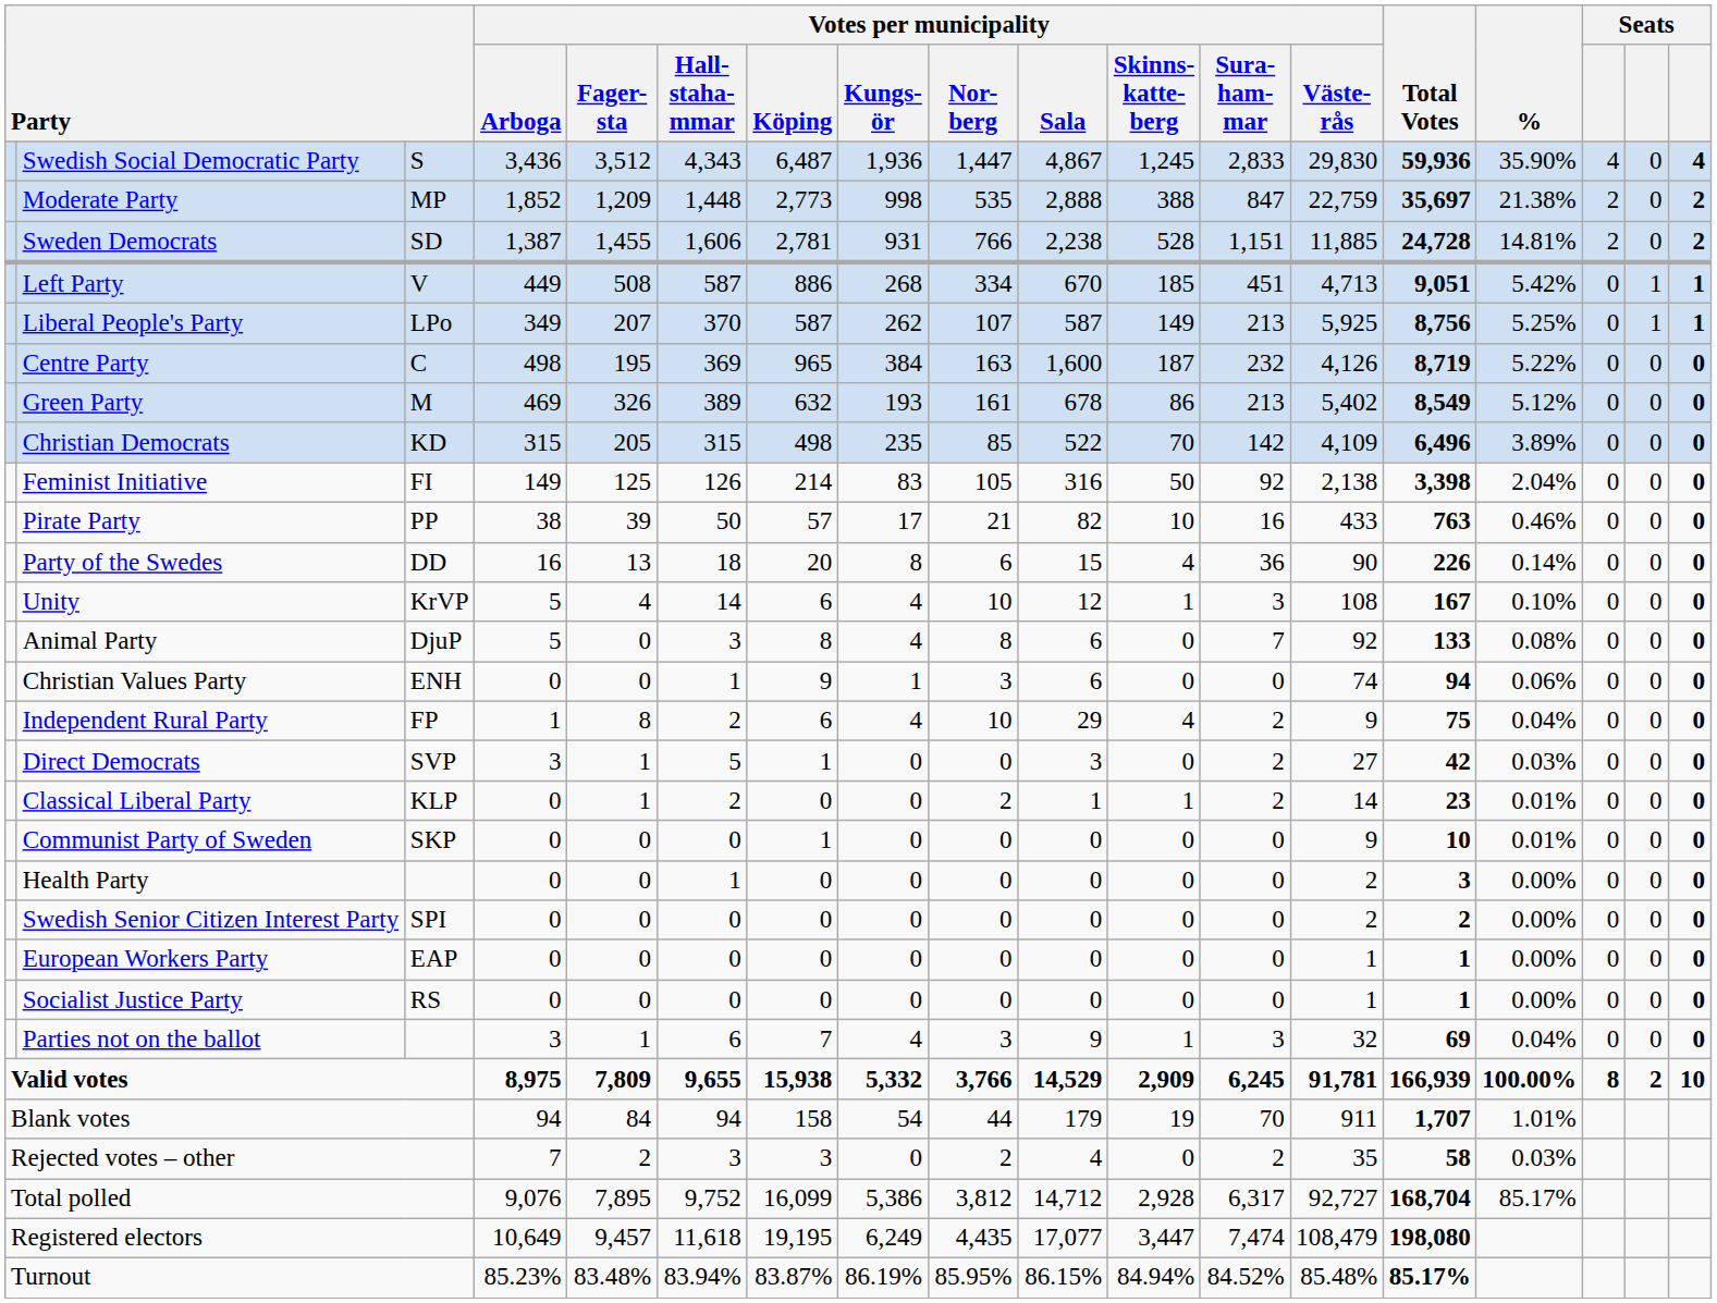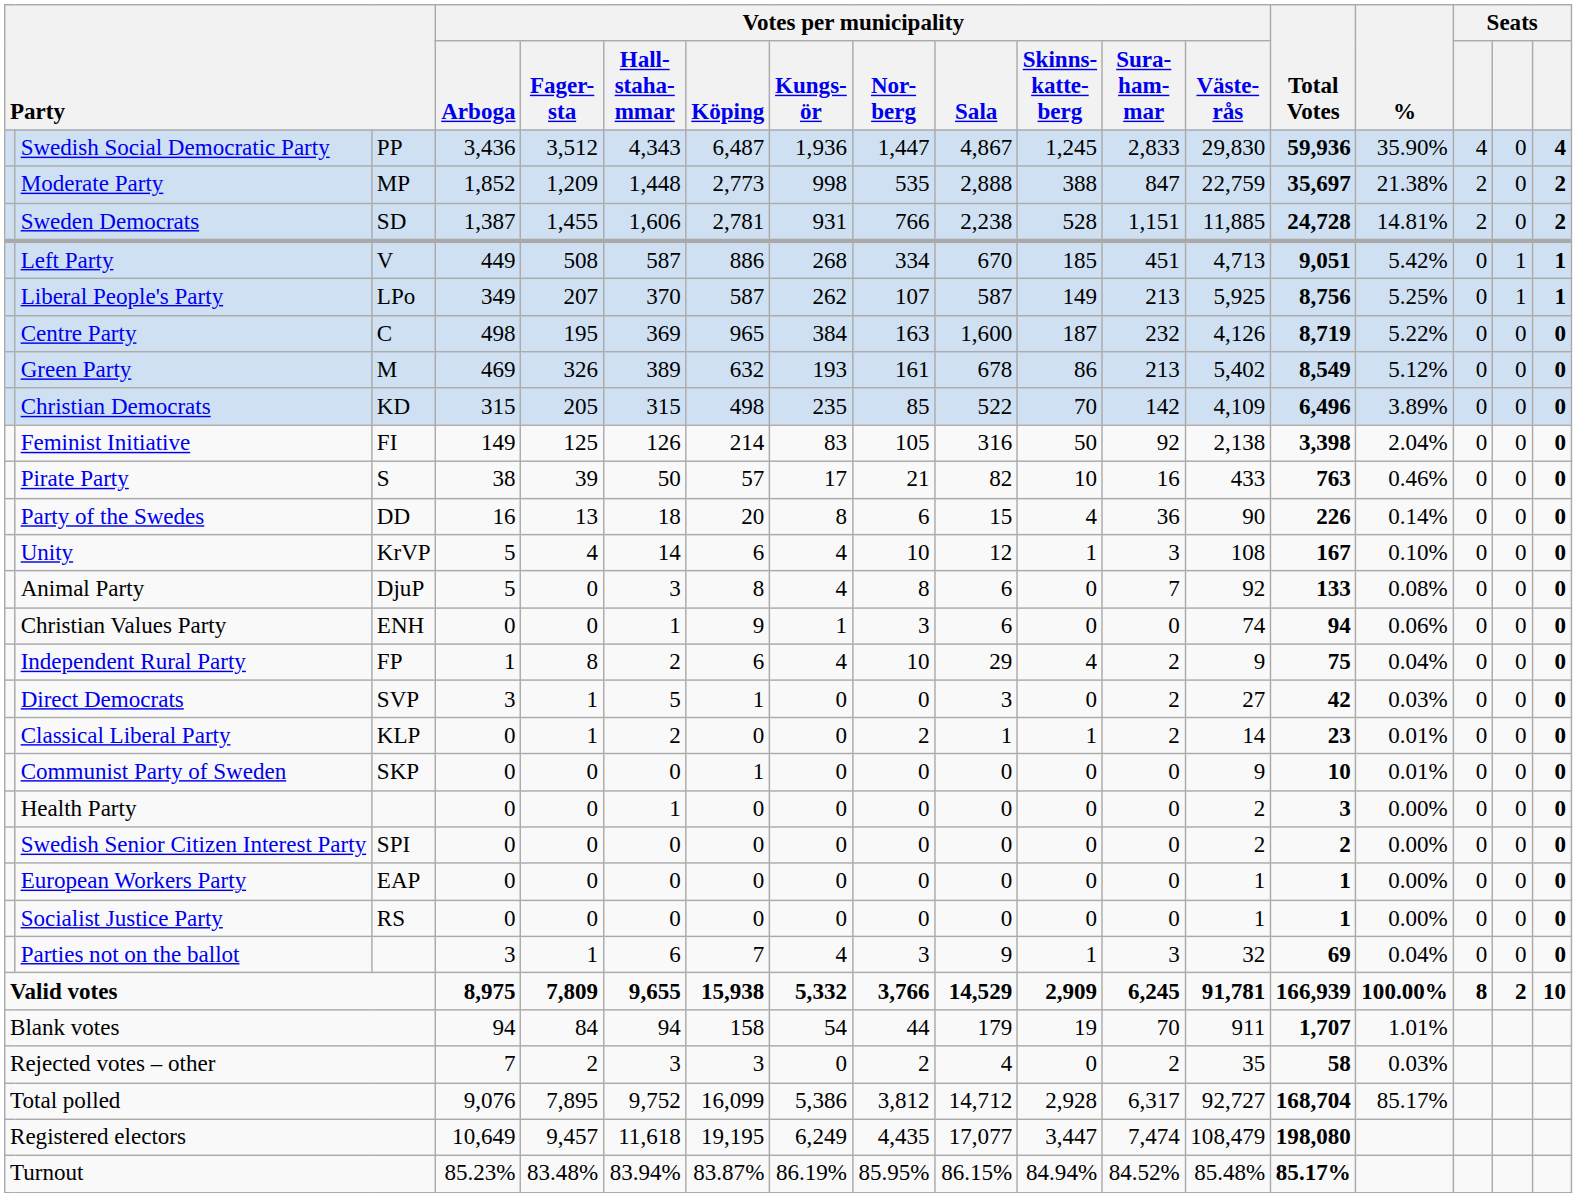 <table class="wikitable" border="1" style="text-align:right;">
 <tr>
 <th style="text-align:left;" valign=bottom rowspan=2 colspan=3>Party</th>
 <th colspan=10>Votes per municipality</th>
 <th align=center valign=bottom rowspan=2 width="50">Total Votes</th>
 <th align=center valign=bottom rowspan=2 width="50">%</th>
 <th colspan=3>Seats</th>
 </tr>
 <tr>
 <th align=center valign=bottom width="50"><a href='#'>Arboga</a></th>
 <th align=center valign=bottom width="50"><a href='#'>Fager- sta</a></th>
 <th align=center valign=bottom width="50"><a href='#'>Hall- staha- mmar</a></th>
 <th align=center valign=bottom width="50"><a href='#'>Köping</a></th>
 <th align=center valign=bottom width="50"><a href='#'>Kungs- ör</a></th>
 <th align=center valign=bottom width="50"><a href='#'>Nor- berg</a></th>
 <th align=center valign=bottom width="50"><a href='#'>Sala</a></th>
 <th align=center valign=bottom width="50"><a href='#'>Skinns- katte- berg</a></th>
 <th align=center valign=bottom width="50"><a href='#'>Sura- ham- mar</a></th>
 <th align=center valign=bottom width="50"><a href='#'>Väste- rås</a></th>
 <th align=center valign=bottom width="20"><small></small></th>
 <th align=center valign=bottom width="20"><small><a href='#'></a></small></th>
 <th align=center valign=bottom width="20"><small></small></th>
 </tr>
 <tr style="background:#CEE0F2;">
 <td></td>
 <td align=left style="white-space: nowrap;"><a href='#'>Swedish Social Democratic Party</a></td>
-<td align=left>S</td>
+<td align=left>PP</td>
 <td>3,436</td>
 <td>3,512</td>
 <td>4,343</td>
 <td>6,487</td>
 <td>1,936</td>
 <td>1,447</td>
 <td>4,867</td>
 <td>1,245</td>
 <td>2,833</td>
 <td>29,830</td>
 <td><strong>59,936</strong></td>
 <td>35.90%</td>
 <td>4</td>
 <td>0</td>
 <td><strong>4</strong></td>
 </tr>
 <tr style="background:#CEE0F2;">
 <td></td>
 <td align=left><a href='#'>Moderate Party</a></td>
 <td align=left>MP</td>
 <td>1,852</td>
 <td>1,209</td>
 <td>1,448</td>
 <td>2,773</td>
 <td>998</td>
 <td>535</td>
 <td>2,888</td>
 <td>388</td>
 <td>847</td>
 <td>22,759</td>
 <td><strong>35,697</strong></td>
 <td>21.38%</td>
 <td>2</td>
 <td>0</td>
 <td><strong>2</strong></td>
 </tr>
 <tr style="background:#CEE0F2;">
 <td></td>
 <td align=left><a href='#'>Sweden Democrats</a></td>
 <td align=left>SD</td>
 <td>1,387</td>
 <td>1,455</td>
 <td>1,606</td>
 <td>2,781</td>
 <td>931</td>
 <td>766</td>
 <td>2,238</td>
 <td>528</td>
 <td>1,151</td>
 <td>11,885</td>
 <td><strong>24,728</strong></td>
 <td>14.81%</td>
 <td>2</td>
 <td>0</td>
 <td><strong>2</strong></td>
 </tr>
 <tr style="background:#CEE0F2; border-top:3px solid darkgray;">
 <td></td>
 <td align=left><a href='#'>Left Party</a></td>
 <td align=left>V</td>
 <td>449</td>
 <td>508</td>
 <td>587</td>
 <td>886</td>
 <td>268</td>
 <td>334</td>
 <td>670</td>
 <td>185</td>
 <td>451</td>
 <td>4,713</td>
 <td><strong>9,051</strong></td>
 <td>5.42%</td>
 <td>0</td>
 <td>1</td>
 <td><strong>1</strong></td>
 </tr>
 <tr style="background:#CEE0F2;">
 <td></td>
 <td align=left><a href='#'>Liberal People's Party</a></td>
 <td align=left>LPo</td>
 <td>349</td>
 <td>207</td>
 <td>370</td>
 <td>587</td>
 <td>262</td>
 <td>107</td>
 <td>587</td>
 <td>149</td>
 <td>213</td>
 <td>5,925</td>
 <td><strong>8,756</strong></td>
 <td>5.25%</td>
 <td>0</td>
 <td>1</td>
 <td><strong>1</strong></td>
 </tr>
 <tr style="background:#CEE0F2;">
 <td></td>
 <td align=left><a href='#'>Centre Party</a></td>
 <td align=left>C</td>
 <td>498</td>
 <td>195</td>
 <td>369</td>
 <td>965</td>
 <td>384</td>
 <td>163</td>
 <td>1,600</td>
 <td>187</td>
 <td>232</td>
 <td>4,126</td>
 <td><strong>8,719</strong></td>
 <td>5.22%</td>
 <td>0</td>
 <td>0</td>
 <td><strong>0</strong></td>
 </tr>
 <tr style="background:#CEE0F2;">
 <td></td>
 <td align=left><a href='#'>Green Party</a></td>
 <td align=left>M</td>
 <td>469</td>
 <td>326</td>
 <td>389</td>
 <td>632</td>
 <td>193</td>
 <td>161</td>
 <td>678</td>
 <td>86</td>
 <td>213</td>
 <td>5,402</td>
 <td><strong>8,549</strong></td>
 <td>5.12%</td>
 <td>0</td>
 <td>0</td>
 <td><strong>0</strong></td>
 </tr>
 <tr style="background:#CEE0F2;">
 <td></td>
 <td align=left><a href='#'>Christian Democrats</a></td>
 <td align=left>KD</td>
 <td>315</td>
 <td>205</td>
 <td>315</td>
 <td>498</td>
 <td>235</td>
 <td>85</td>
 <td>522</td>
 <td>70</td>
 <td>142</td>
 <td>4,109</td>
 <td><strong>6,496</strong></td>
 <td>3.89%</td>
 <td>0</td>
 <td>0</td>
 <td><strong>0</strong></td>
 </tr>
 <tr>
 <td></td>
 <td align=left><a href='#'>Feminist Initiative</a></td>
 <td align=left>FI</td>
 <td>149</td>
 <td>125</td>
 <td>126</td>
 <td>214</td>
 <td>83</td>
 <td>105</td>
 <td>316</td>
 <td>50</td>
 <td>92</td>
 <td>2,138</td>
 <td><strong>3,398</strong></td>
 <td>2.04%</td>
 <td>0</td>
 <td>0</td>
 <td><strong>0</strong></td>
 </tr>
 <tr>
 <td></td>
 <td align=left><a href='#'>Pirate Party</a></td>
-<td align=left>PP</td>
+<td align=left>S</td>
 <td>38</td>
 <td>39</td>
 <td>50</td>
 <td>57</td>
 <td>17</td>
 <td>21</td>
 <td>82</td>
 <td>10</td>
 <td>16</td>
 <td>433</td>
 <td><strong>763</strong></td>
 <td>0.46%</td>
 <td>0</td>
 <td>0</td>
 <td><strong>0</strong></td>
 </tr>
 <tr>
 <td></td>
 <td align=left><a href='#'>Party of the Swedes</a></td>
 <td align=left>DD</td>
 <td>16</td>
 <td>13</td>
 <td>18</td>
 <td>20</td>
 <td>8</td>
 <td>6</td>
 <td>15</td>
 <td>4</td>
 <td>36</td>
 <td>90</td>
 <td><strong>226</strong></td>
 <td>0.14%</td>
 <td>0</td>
 <td>0</td>
 <td><strong>0</strong></td>
 </tr>
 <tr>
 <td></td>
 <td align=left><a href='#'>Unity</a></td>
 <td align=left>KrVP</td>
 <td>5</td>
 <td>4</td>
 <td>14</td>
 <td>6</td>
 <td>4</td>
 <td>10</td>
 <td>12</td>
 <td>1</td>
 <td>3</td>
 <td>108</td>
 <td><strong>167</strong></td>
 <td>0.10%</td>
 <td>0</td>
 <td>0</td>
 <td><strong>0</strong></td>
 </tr>
 <tr>
 <td></td>
 <td align=left>Animal Party</td>
 <td align=left>DjuP</td>
 <td>5</td>
 <td>0</td>
 <td>3</td>
 <td>8</td>
 <td>4</td>
 <td>8</td>
 <td>6</td>
 <td>0</td>
 <td>7</td>
 <td>92</td>
 <td><strong>133</strong></td>
 <td>0.08%</td>
 <td>0</td>
 <td>0</td>
 <td><strong>0</strong></td>
 </tr>
 <tr>
 <td></td>
 <td align=left>Christian Values Party</td>
 <td align=left>ENH</td>
 <td>0</td>
 <td>0</td>
 <td>1</td>
 <td>9</td>
 <td>1</td>
 <td>3</td>
 <td>6</td>
 <td>0</td>
 <td>0</td>
 <td>74</td>
 <td><strong>94</strong></td>
 <td>0.06%</td>
 <td>0</td>
 <td>0</td>
 <td><strong>0</strong></td>
 </tr>
 <tr>
 <td></td>
 <td align=left><a href='#'>Independent Rural Party</a></td>
 <td align=left>FP</td>
 <td>1</td>
 <td>8</td>
 <td>2</td>
 <td>6</td>
 <td>4</td>
 <td>10</td>
 <td>29</td>
 <td>4</td>
 <td>2</td>
 <td>9</td>
 <td><strong>75</strong></td>
 <td>0.04%</td>
 <td>0</td>
 <td>0</td>
 <td><strong>0</strong></td>
 </tr>
 <tr>
 <td></td>
 <td align=left><a href='#'>Direct Democrats</a></td>
 <td align=left>SVP</td>
 <td>3</td>
 <td>1</td>
 <td>5</td>
 <td>1</td>
 <td>0</td>
 <td>0</td>
 <td>3</td>
 <td>0</td>
 <td>2</td>
 <td>27</td>
 <td><strong>42</strong></td>
 <td>0.03%</td>
 <td>0</td>
 <td>0</td>
 <td><strong>0</strong></td>
 </tr>
 <tr>
 <td></td>
 <td align=left><a href='#'>Classical Liberal Party</a></td>
 <td align=left>KLP</td>
 <td>0</td>
 <td>1</td>
 <td>2</td>
 <td>0</td>
 <td>0</td>
 <td>2</td>
 <td>1</td>
 <td>1</td>
 <td>2</td>
 <td>14</td>
 <td><strong>23</strong></td>
 <td>0.01%</td>
 <td>0</td>
 <td>0</td>
 <td><strong>0</strong></td>
 </tr>
 <tr>
 <td></td>
 <td align=left><a href='#'>Communist Party of Sweden</a></td>
 <td align=left>SKP</td>
 <td>0</td>
 <td>0</td>
 <td>0</td>
 <td>1</td>
 <td>0</td>
 <td>0</td>
 <td>0</td>
 <td>0</td>
 <td>0</td>
 <td>9</td>
 <td><strong>10</strong></td>
 <td>0.01%</td>
 <td>0</td>
 <td>0</td>
 <td><strong>0</strong></td>
 </tr>
 <tr>
 <td></td>
 <td align=left>Health Party</td>
 <td></td>
 <td>0</td>
 <td>0</td>
 <td>1</td>
 <td>0</td>
 <td>0</td>
 <td>0</td>
 <td>0</td>
 <td>0</td>
 <td>0</td>
 <td>2</td>
 <td><strong>3</strong></td>
 <td>0.00%</td>
 <td>0</td>
 <td>0</td>
 <td><strong>0</strong></td>
 </tr>
 <tr>
 <td></td>
 <td align=left><a href='#'>Swedish Senior Citizen Interest Party</a></td>
 <td align=left>SPI</td>
 <td>0</td>
 <td>0</td>
 <td>0</td>
 <td>0</td>
 <td>0</td>
 <td>0</td>
 <td>0</td>
 <td>0</td>
 <td>0</td>
 <td>2</td>
 <td><strong>2</strong></td>
 <td>0.00%</td>
 <td>0</td>
 <td>0</td>
 <td><strong>0</strong></td>
 </tr>
 <tr>
 <td></td>
 <td align=left><a href='#'>European Workers Party</a></td>
 <td align=left>EAP</td>
 <td>0</td>
 <td>0</td>
 <td>0</td>
 <td>0</td>
 <td>0</td>
 <td>0</td>
 <td>0</td>
 <td>0</td>
 <td>0</td>
 <td>1</td>
 <td><strong>1</strong></td>
 <td>0.00%</td>
 <td>0</td>
 <td>0</td>
 <td><strong>0</strong></td>
 </tr>
 <tr>
 <td></td>
 <td align=left><a href='#'>Socialist Justice Party</a></td>
 <td align=left>RS</td>
 <td>0</td>
 <td>0</td>
 <td>0</td>
 <td>0</td>
 <td>0</td>
 <td>0</td>
 <td>0</td>
 <td>0</td>
 <td>0</td>
 <td>1</td>
 <td><strong>1</strong></td>
 <td>0.00%</td>
 <td>0</td>
 <td>0</td>
 <td><strong>0</strong></td>
 </tr>
 <tr>
 <td></td>
 <td align=left><a href='#'>Parties not on the ballot</a></td>
 <td></td>
 <td>3</td>
 <td>1</td>
 <td>6</td>
 <td>7</td>
 <td>4</td>
 <td>3</td>
 <td>9</td>
 <td>1</td>
 <td>3</td>
 <td>32</td>
 <td><strong>69</strong></td>
 <td>0.04%</td>
 <td>0</td>
 <td>0</td>
 <td><strong>0</strong></td>
 </tr>
 <tr style="font-weight:bold">
 <td align=left colspan=3>Valid votes</td>
 <td>8,975</td>
 <td>7,809</td>
 <td>9,655</td>
 <td>15,938</td>
 <td>5,332</td>
 <td>3,766</td>
 <td>14,529</td>
 <td>2,909</td>
 <td>6,245</td>
 <td>91,781</td>
 <td>166,939</td>
 <td>100.00%</td>
 <td>8</td>
 <td>2</td>
 <td>10</td>
 </tr>
 <tr>
 <td align=left colspan=3>Blank votes</td>
 <td>94</td>
 <td>84</td>
 <td>94</td>
 <td>158</td>
 <td>54</td>
 <td>44</td>
 <td>179</td>
 <td>19</td>
 <td>70</td>
 <td>911</td>
 <td><strong>1,707</strong></td>
 <td>1.01%</td>
 <td></td>
 <td></td>
 <td></td>
 </tr>
 <tr>
 <td align=left colspan=3>Rejected votes – other</td>
 <td>7</td>
 <td>2</td>
 <td>3</td>
 <td>3</td>
 <td>0</td>
 <td>2</td>
 <td>4</td>
 <td>0</td>
 <td>2</td>
 <td>35</td>
 <td><strong>58</strong></td>
 <td>0.03%</td>
 <td></td>
 <td></td>
 <td></td>
 </tr>
 <tr>
 <td align=left colspan=3>Total polled</td>
 <td>9,076</td>
 <td>7,895</td>
 <td>9,752</td>
 <td>16,099</td>
 <td>5,386</td>
 <td>3,812</td>
 <td>14,712</td>
 <td>2,928</td>
 <td>6,317</td>
 <td>92,727</td>
 <td><strong>168,704</strong></td>
 <td>85.17%</td>
 <td></td>
 <td></td>
 <td></td>
 </tr>
 <tr>
 <td align=left colspan=3>Registered electors</td>
 <td>10,649</td>
 <td>9,457</td>
 <td>11,618</td>
 <td>19,195</td>
 <td>6,249</td>
 <td>4,435</td>
 <td>17,077</td>
 <td>3,447</td>
 <td>7,474</td>
 <td>108,479</td>
 <td><strong>198,080</strong></td>
 <td></td>
 <td></td>
 <td></td>
 <td></td>
 </tr>
 <tr>
 <td align=left colspan=3>Turnout</td>
 <td>85.23%</td>
 <td>83.48%</td>
 <td>83.94%</td>
 <td>83.87%</td>
 <td>86.19%</td>
 <td>85.95%</td>
 <td>86.15%</td>
 <td>84.94%</td>
 <td>84.52%</td>
 <td>85.48%</td>
 <td><strong>85.17%</strong></td>
 <td></td>
 <td></td>
 <td></td>
 <td></td>
 </tr>
 </table>
